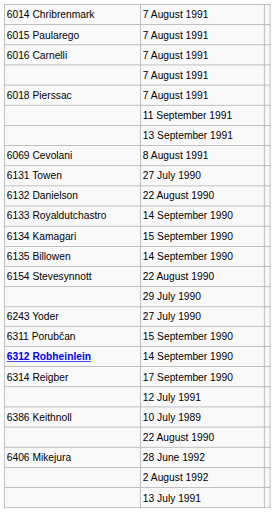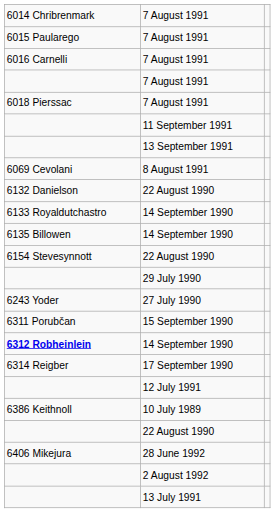 <table class="wikitable" style="font-size: 89%; float: left; width: 26em; margin-right: 1em; height: 700px">
 <tr>
 <td>6014 Chribrenmark</td>
 <td>7 August 1991</td>
 <td></td>
 </tr>
 <tr>
 <td>6015 Paularego</td>
 <td>7 August 1991</td>
 <td></td>
 </tr>
 <tr>
 <td>6016 Carnelli</td>
 <td>7 August 1991</td>
 <td></td>
 </tr>
 <tr>
 <td></td>
 <td>7 August 1991</td>
 <td></td>
 </tr>
 <tr>
 <td>6018 Pierssac</td>
 <td>7 August 1991</td>
 <td></td>
 </tr>
 <tr>
 <td></td>
 <td>11 September 1991</td>
 <td></td>
 </tr>
 <tr>
 <td></td>
 <td>13 September 1991</td>
 <td></td>
 </tr>
 <tr>
 <td>6069 Cevolani</td>
 <td>8 August 1991</td>
 <td></td>
 </tr>
 <tr>
-<td>6131 Towen</td>
-<td>27 July 1990</td>
-<td></td>
-</tr>
-<tr>
 <td>6132 Danielson</td>
 <td>22 August 1990</td>
 <td></td>
 </tr>
 <tr>
 <td>6133 Royaldutchastro</td>
 <td>14 September 1990</td>
-<td></td>
-</tr>
-<tr>
-<td>6134 Kamagari</td>
-<td>15 September 1990</td>
 <td></td>
 </tr>
 <tr>
 <td>6135 Billowen</td>
 <td>14 September 1990</td>
 <td></td>
 </tr>
 <tr>
 <td>6154 Stevesynnott</td>
 <td>22 August 1990</td>
 <td></td>
 </tr>
 <tr>
 <td></td>
 <td>29 July 1990</td>
 <td></td>
 </tr>
 <tr>
 <td>6243 Yoder</td>
 <td>27 July 1990</td>
 <td></td>
 </tr>
 <tr>
 <td>6311 Porubčan</td>
 <td>15 September 1990</td>
 <td></td>
 </tr>
 <tr>
 <td><strong><a href='#'>6312 Robheinlein</a></strong></td>
 <td>14 September 1990</td>
 <td></td>
 </tr>
 <tr>
 <td>6314 Reigber</td>
 <td>17 September 1990</td>
 <td></td>
 </tr>
 <tr>
 <td></td>
 <td>12 July 1991</td>
 <td></td>
 </tr>
 <tr>
 <td>6386 Keithnoll</td>
 <td>10 July 1989</td>
 <td></td>
 </tr>
 <tr>
 <td></td>
 <td>22 August 1990</td>
 <td></td>
 </tr>
 <tr>
 <td>6406 Mikejura</td>
 <td>28 June 1992</td>
 <td></td>
 </tr>
 <tr>
 <td></td>
 <td>2 August 1992</td>
 <td></td>
 </tr>
 <tr>
 <td></td>
 <td>13 July 1991</td>
 <td></td>
 </tr>
 </table>
